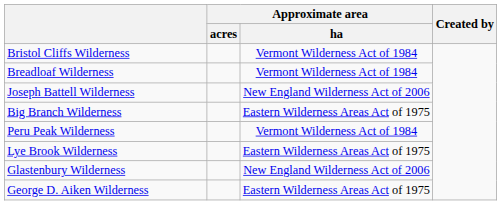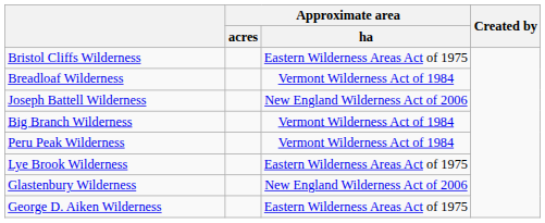 <table class="wikitable">
 <tr>
 <th scope="col" style="width: 16em;" rowspan=2></th>
 <th scope="col" style="width: 10em;" colspan=2>Approximate area</th>
 <th rowspan=2>Created by</th>
 </tr>
 <tr>
 <th>acres</th>
 <th>ha</th>
 </tr>
 <tr>
 <td scope=row><a href='#'>Bristol Cliffs Wilderness</a></td>
 <td></td>
-<td style="text-align: center;"><a href='#'>Vermont Wilderness Act of 1984</a></td>
+<td style="text-align: center;"><a href='#'>Eastern Wilderness Areas Act</a> of 1975</td>
 </tr>
 <tr>
 <td scope=row><a href='#'>Breadloaf Wilderness</a></td>
 <td></td>
 <td style="text-align: center;"><a href='#'>Vermont Wilderness Act of 1984</a></td>
 </tr>
 <tr>
 <td scope=row><a href='#'>Joseph Battell Wilderness</a></td>
 <td></td>
 <td style="text-align: center;"><a href='#'>New England Wilderness Act of 2006</a></td>
 </tr>
 <tr>
 <td scope=row><a href='#'>Big Branch Wilderness</a></td>
 <td></td>
-<td style="text-align: center;"><a href='#'>Eastern Wilderness Areas Act</a> of 1975</td>
+<td style="text-align: center;"><a href='#'>Vermont Wilderness Act of 1984</a></td>
 </tr>
 <tr>
 <td scope=row><a href='#'>Peru Peak Wilderness</a></td>
 <td></td>
 <td style="text-align: center;"><a href='#'>Vermont Wilderness Act of 1984</a></td>
 </tr>
 <tr>
 <td scope=row><a href='#'>Lye Brook Wilderness</a></td>
 <td></td>
 <td style="text-align: center;"><a href='#'>Eastern Wilderness Areas Act</a> of 1975</td>
 </tr>
 <tr>
 <td scope=row><a href='#'>Glastenbury Wilderness</a></td>
 <td></td>
 <td style="text-align: center;"><a href='#'>New England Wilderness Act of 2006</a></td>
 </tr>
 <tr>
 <td scope=row><a href='#'>George D. Aiken Wilderness</a></td>
 <td></td>
 <td style="text-align: center;"><a href='#'>Eastern Wilderness Areas Act</a> of 1975</td>
 </tr>
 </table>
